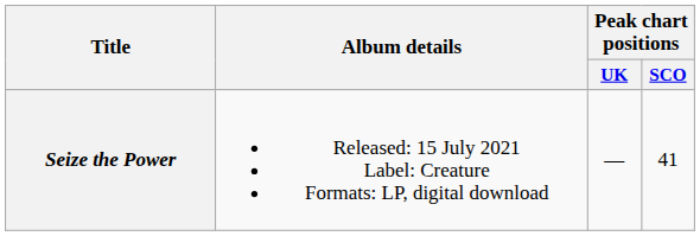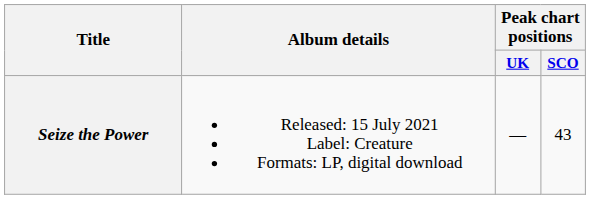 <table class="wikitable plainrowheaders" style="text-align:center;">
 <tr>
 <th scope="col" rowspan="2" style="width:10em;">Title</th>
 <th scope="col" rowspan="2" style="width:18em;">Album details</th>
 <th colspan="2">Peak chart positions</th>
 </tr>
 <tr>
 <th scope="col" style="width:2.5em;font-size:90%;"><a href='#'>UK</a><br></th>
 <th scope="col" style="width:2.5em;font-size:90%;"><a href='#'>SCO</a><br></th>
 </tr>
 <tr>
 <th scope="row"><em>Seize the Power</em></th>
 <td><br><ul><li>Released: 15 July 2021</li><li>Label: Creature</li><li>Formats: LP, digital download</li></ul></td>
 <td>—</td>
-<td>41</td>
+<td>43</td>
 </tr>
 </table>
